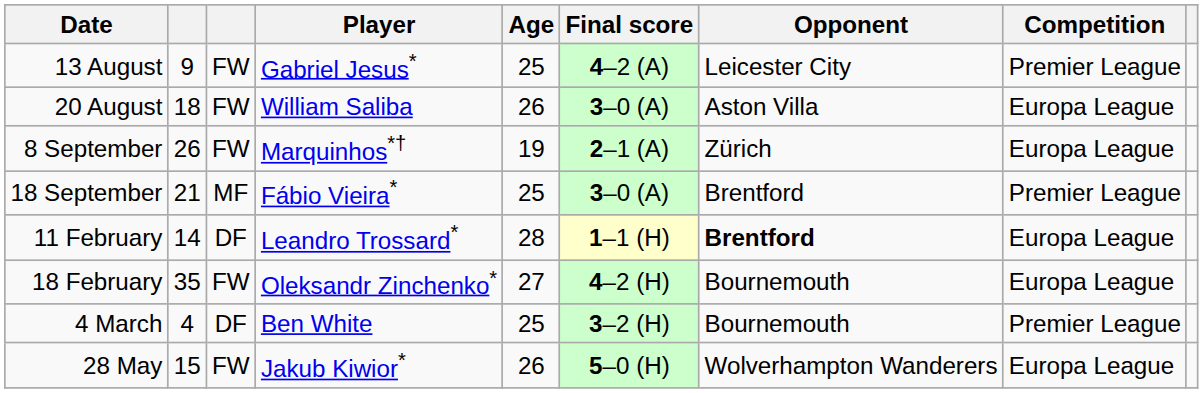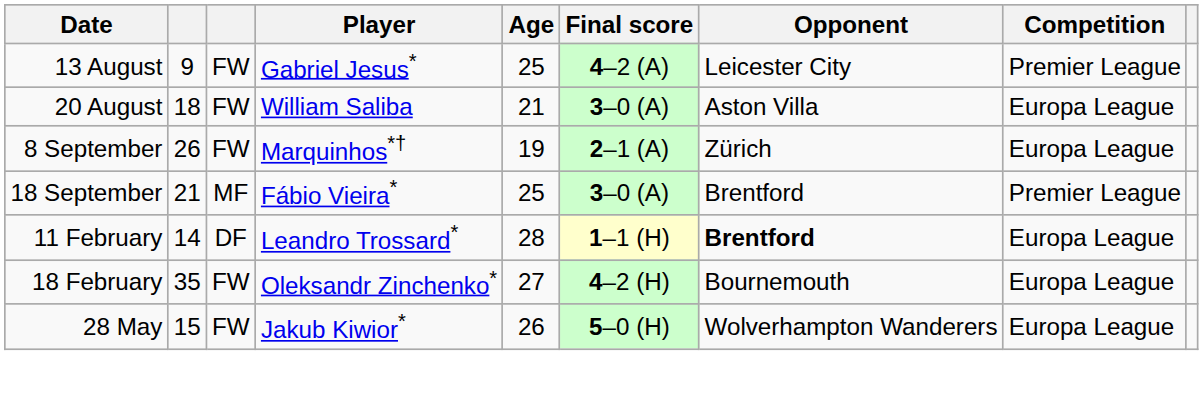 <table class="wikitable" style="text-align:center; font-size:90%;">
 <tr>
 <th>Date</th>
 <th></th>
 <th></th>
 <th>Player</th>
 <th>Age</th>
 <th>Final score</th>
 <th>Opponent</th>
 <th>Competition</th>
 <th></th>
 </tr>
 <tr>
 <td style="text-align:right;">13 August</td>
 <td>9</td>
 <td>FW</td>
 <td style="text-align:left;"> <a href='#'>Gabriel Jesus</a><sup>*</sup></td>
 <td>25</td>
 <td style="background:#ccffcc;"><strong>4</strong>–2 (A)</td>
 <td style="text-align:left;">Leicester City</td>
 <td style="text-align:left;">Premier League</td>
 <td></td>
 </tr>
 <tr>
 <td style="text-align:right;">20 August</td>
 <td>18</td>
 <td>FW</td>
 <td style="text-align:left;"> <a href='#'>William Saliba</a></td>
-<td>26</td>
+<td>21</td>
 <td style="background:#ccffcc;"><strong>3</strong>–0 (A)</td>
 <td style="text-align:left;">Aston Villa</td>
 <td style="text-align:left;">Europa League</td>
 <td></td>
 </tr>
 <tr>
 <td style="text-align:right;">8 September</td>
 <td>26</td>
 <td>FW</td>
 <td style="text-align:left;"> <a href='#'>Marquinhos</a><sup>*†</sup></td>
 <td>19</td>
 <td style="background:#ccffcc;"><strong>2</strong>–1 (A)</td>
 <td style="text-align:left;"> Zürich</td>
 <td style="text-align:left;">Europa League</td>
 <td></td>
 </tr>
 <tr>
 <td style="text-align:right;">18 September</td>
 <td>21</td>
 <td>MF</td>
 <td style="text-align:left;"> <a href='#'>Fábio Vieira</a><sup>*</sup></td>
 <td>25</td>
 <td style="background:#ccffcc;"><strong>3</strong>–0 (A)</td>
 <td style="text-align:left;">Brentford</td>
 <td style="text-align:left;">Premier League</td>
 <td></td>
 </tr>
 <tr>
 <td style="text-align:right;">11 February</td>
 <td>14</td>
 <td>DF</td>
 <td style="text-align:left;"> <a href='#'>Leandro Trossard</a><sup>*</sup></td>
 <td>28</td>
 <td style="background:#ffffcc;"><strong>1</strong>–1 (H)</td>
 <td style="text-align:left;"><strong>Brentford</strong></td>
 <td style="text-align:left;">Europa League</td>
 <td></td>
 </tr>
 <tr>
 <td style="text-align:right;">18 February</td>
 <td>35</td>
 <td>FW</td>
 <td style="text-align:left;"> <a href='#'>Oleksandr Zinchenko</a><sup>*</sup></td>
 <td>27</td>
 <td style="background:#ccffcc;"><strong>4</strong>–2 (H)</td>
 <td style="text-align:left;">Bournemouth</td>
 <td style="text-align:left;">Europa League</td>
 <td></td>
 </tr>
 <tr>
-<td style="text-align:right;">4 March</td>
-<td>4</td>
-<td>DF</td>
-<td style="text-align:left;"> <a href='#'>Ben White</a></td>
-<td>25</td>
-<td style="background:#ccffcc;"><strong>3</strong>–2 (H)</td>
-<td style="text-align:left;">Bournemouth</td>
-<td style="text-align:left;">Premier League</td>
-<td></td>
-</tr>
-<tr>
 <td style="text-align:right;">28 May</td>
 <td>15</td>
 <td>FW</td>
 <td style="text-align:left;"> <a href='#'>Jakub Kiwior</a><sup>*</sup></td>
 <td>26</td>
 <td style="background:#ccffcc;"><strong>5</strong>–0 (H)</td>
 <td style="text-align:left;">Wolverhampton Wanderers</td>
 <td style="text-align:left;">Europa League</td>
 <td></td>
 </tr>
 </table>
